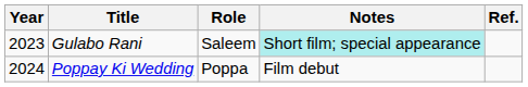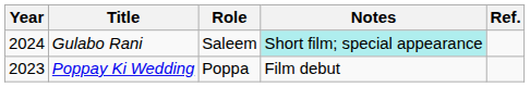 <table class="wikitable sortable">
 <tr>
 <th>Year</th>
 <th>Title</th>
 <th>Role</th>
 <th class="unsortable">Notes</th>
 <th class="unsortable">Ref.</th>
 </tr>
 <tr>
-<td>2023</td>
+<td>2024</td>
 <td><em>Gulabo Rani</em></td>
 <td>Saleem</td>
 <td style="background: paleturquoise;">Short film; special appearance</td>
 <td></td>
 </tr>
 <tr>
-<td>2024</td>
+<td>2023</td>
 <td><em><a href='#'>Poppay Ki Wedding</a></em></td>
 <td>Poppa</td>
 <td>Film debut</td>
 <td></td>
 </tr>
 </table>
